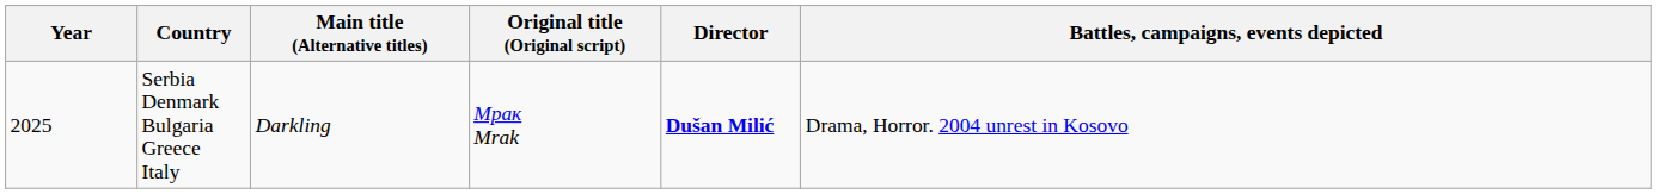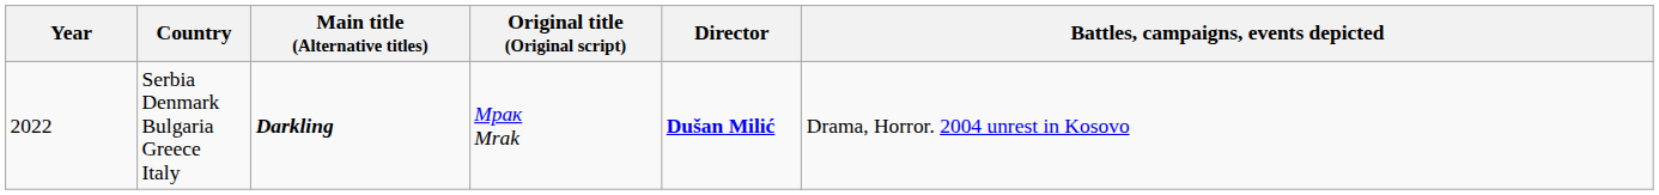 <table class="wikitable sortable" style="width:100%;">
 <tr>
 <th class="unsortable">Year</th>
 <th width= 80>Country</th>
 <th width=160>Main title<br><small>(Alternative titles)</small></th>
 <th width=140>Original title<br><small>(Original script)</small></th>
 <th width=100>Director</th>
 <th class="unsortable">Battles, campaigns, events depicted</th>
 </tr>
 <tr>
-<td>2025</td>
+<td>2022</td>
 <td>Serbia<br>Denmark<br>Bulgaria<br>Greece<br>Italy</td>
-<td><em>Darkling</em></td>
+<td><strong><em>Darkling</em></strong></td>
 <td><em><a href='#'>Мрак</a></em><br><em>Mrak</em></td>
 <td><strong><a href='#'>Dušan Milić</a></strong></td>
 <td>Drama, Horror. <a href='#'>2004 unrest in Kosovo</a></td>
 </tr>
 </table>
